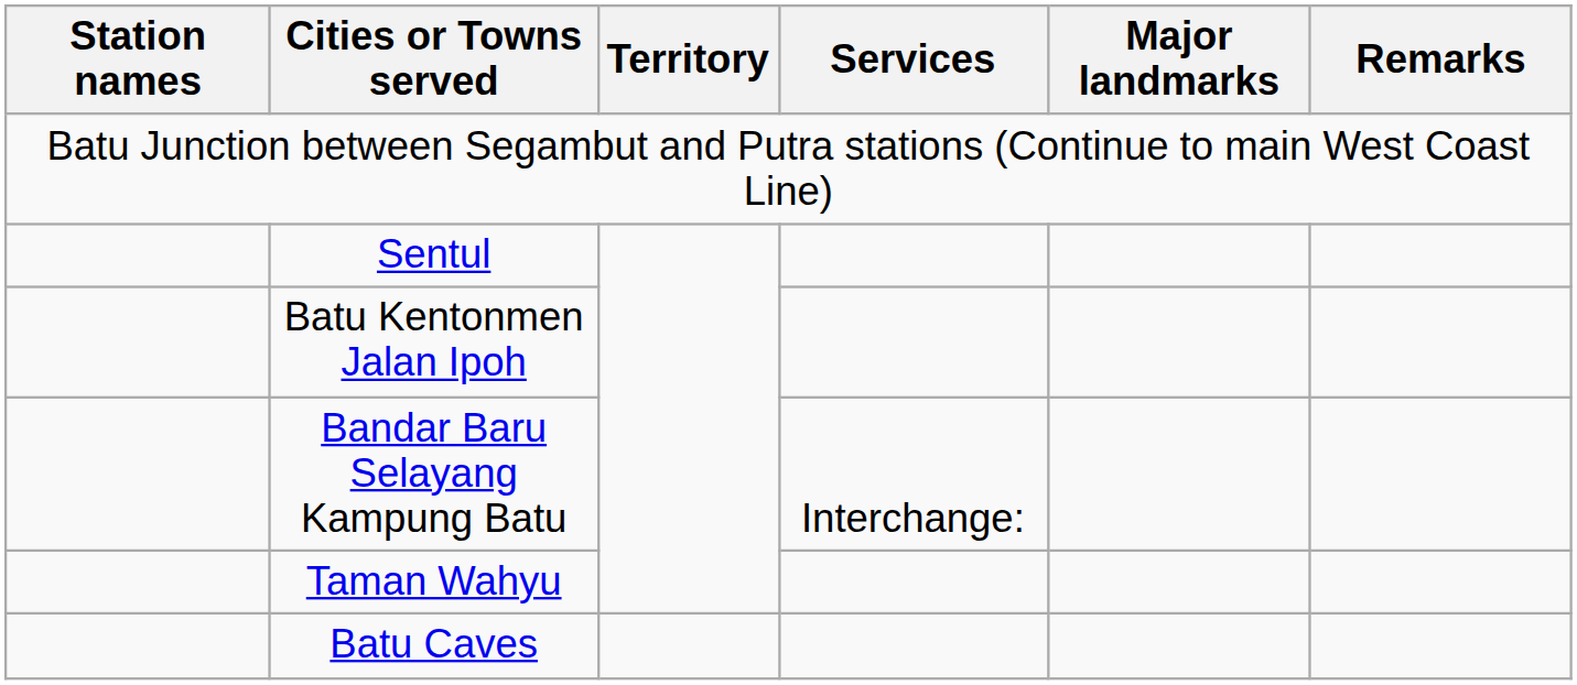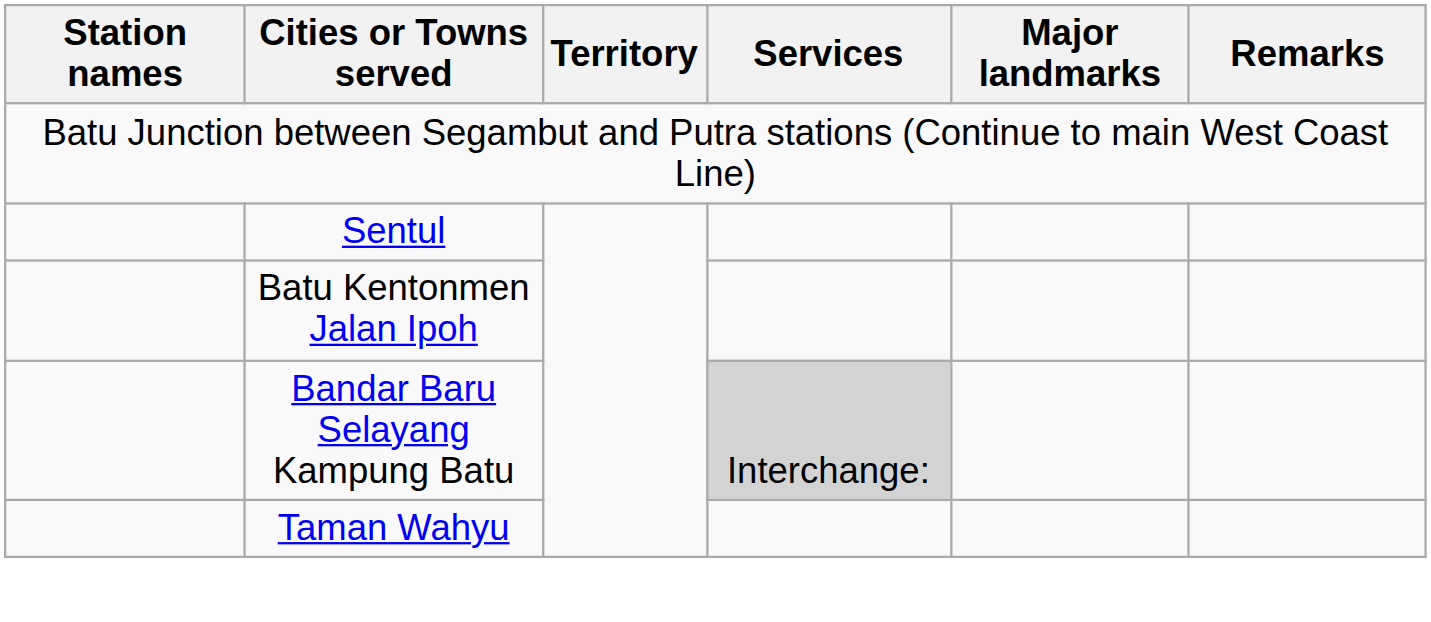 <table class="wikitable"  style="margin:auto;">
 <tr>
 <th style="width:180px;">Station names</th>
 <th style="width:200px;">Cities or Towns served</th>
 <th>Territory</th>
 <th style="width:120px;">Services</th>
 <th style="width:130px;">Major landmarks</th>
 <th style="width:150px;">Remarks</th>
 </tr>
 <tr>
 <td colspan="6" style="text-align:center;">Batu Junction between Segambut and Putra stations (Continue to main West Coast Line)</td>
 </tr>
 <tr>
 <td style="text-align:center;"></td>
 <td style="text-align:center;"><a href='#'>Sentul</a></td>
 <td rowspan="4"></td>
 <td style="text-align:center;"></td>
 <td></td>
 <td></td>
 </tr>
 <tr>
 <td style="text-align:center;"></td>
 <td style="text-align:center;">Batu Kentonmen<br><a href='#'>Jalan Ipoh</a></td>
 <td style="text-align:center;"></td>
 <td></td>
 <td></td>
 </tr>
 <tr>
 <td style="text-align:center;"></td>
 <td style="text-align:center;"><a href='#'>Bandar Baru Selayang</a><br>Kampung Batu</td>
-<td style="text-align:center;"><br><br>Interchange:<br> </td>
+<td style="background: lightgrey; text-align:center;"><br><br>Interchange:<br> </td>
 <td></td>
 <td></td>
 </tr>
 <tr>
 <td style="text-align:center;"></td>
 <td style="text-align:center;"><a href='#'>Taman Wahyu</a></td>
 <td style="text-align:center;"></td>
 <td></td>
 <td></td>
 </tr>
-<tr>
-<td style="text-align:center;"></td>
-<td style="text-align:center;"><a href='#'>Batu Caves</a></td>
-<td></td>
-<td style="text-align:center;"></td>
-<td></td>
-<td></td>
-</tr>
 </table>
